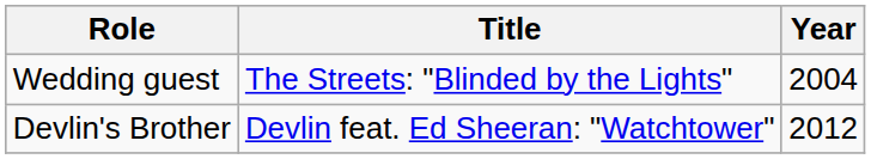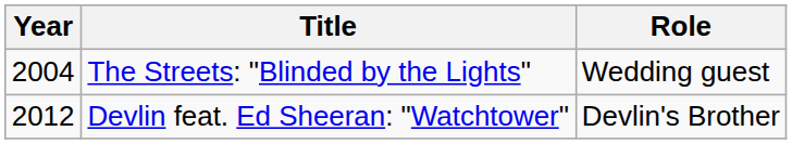 <table class="wikitable sortable">
 <tr>
+<th>Year</th>
+<th>Title</th>
 <th>Role</th>
-<th>Title</th>
-<th>Year</th>
 </tr>
 <tr>
+<td>2004</td>
+<td><a href='#'>The Streets</a>: "<a href='#'>Blinded by the Lights</a>"</td>
 <td>Wedding guest</td>
-<td><a href='#'>The Streets</a>: "<a href='#'>Blinded by the Lights</a>"</td>
-<td>2004</td>
 </tr>
 <tr>
+<td>2012</td>
+<td><a href='#'>Devlin</a> feat. <a href='#'>Ed Sheeran</a>: "<a href='#'>Watchtower</a>"</td>
 <td>Devlin's Brother</td>
-<td><a href='#'>Devlin</a> feat. <a href='#'>Ed Sheeran</a>: "<a href='#'>Watchtower</a>"</td>
-<td>2012</td>
 </tr>
 </table>
